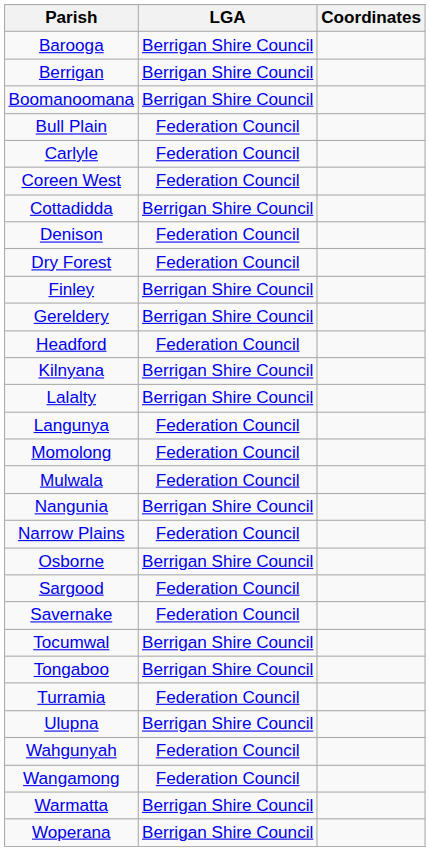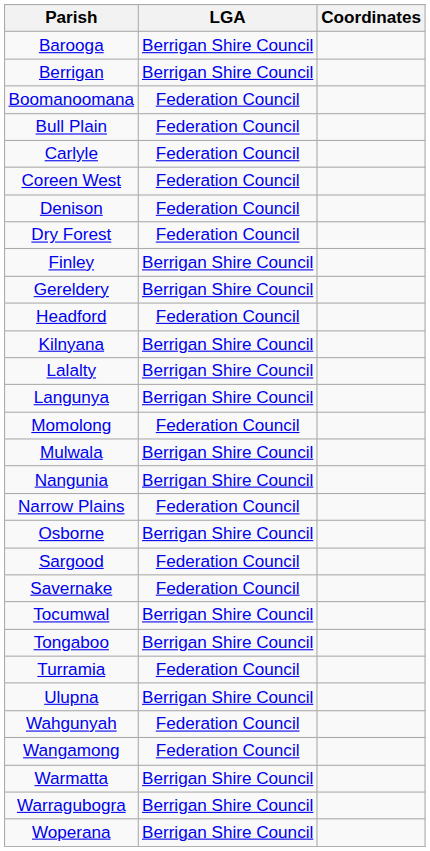 <table class="wikitable" style="text-align:center">
 <tr>
 <th>Parish</th>
 <th>LGA</th>
 <th>Coordinates</th>
 </tr>
 <tr>
 <td><a href='#'>Barooga</a></td>
 <td><a href='#'>Berrigan Shire Council</a></td>
 <td></td>
 </tr>
 <tr>
 <td><a href='#'>Berrigan</a></td>
 <td><a href='#'>Berrigan Shire Council</a></td>
 <td></td>
 </tr>
 <tr>
 <td><a href='#'>Boomanoomana</a></td>
-<td><a href='#'>Berrigan Shire Council</a></td>
+<td><a href='#'>Federation Council</a></td>
 <td></td>
 </tr>
 <tr>
 <td><a href='#'>Bull Plain</a></td>
 <td><a href='#'>Federation Council</a></td>
 <td></td>
 </tr>
 <tr>
 <td><a href='#'>Carlyle</a></td>
 <td><a href='#'>Federation Council</a></td>
 <td></td>
 </tr>
 <tr>
 <td><a href='#'>Coreen West</a></td>
 <td><a href='#'>Federation Council</a></td>
-<td></td>
-</tr>
-<tr>
-<td><a href='#'>Cottadidda</a></td>
-<td><a href='#'>Berrigan Shire Council</a></td>
 <td></td>
 </tr>
 <tr>
 <td><a href='#'>Denison</a></td>
 <td><a href='#'>Federation Council</a></td>
 <td></td>
 </tr>
 <tr>
 <td><a href='#'>Dry Forest</a></td>
 <td><a href='#'>Federation Council</a></td>
 <td></td>
 </tr>
 <tr>
 <td><a href='#'>Finley</a></td>
 <td><a href='#'>Berrigan Shire Council</a></td>
 <td></td>
 </tr>
 <tr>
 <td><a href='#'>Gereldery</a></td>
 <td><a href='#'>Berrigan Shire Council</a></td>
 <td></td>
 </tr>
 <tr>
 <td><a href='#'>Headford</a></td>
 <td><a href='#'>Federation Council</a></td>
 <td></td>
 </tr>
 <tr>
 <td><a href='#'>Kilnyana</a></td>
 <td><a href='#'>Berrigan Shire Council</a></td>
 <td></td>
 </tr>
 <tr>
 <td><a href='#'>Lalalty</a></td>
 <td><a href='#'>Berrigan Shire Council</a></td>
 <td></td>
 </tr>
 <tr>
 <td><a href='#'>Langunya</a></td>
-<td><a href='#'>Federation Council</a></td>
+<td><a href='#'>Berrigan Shire Council</a></td>
 <td></td>
 </tr>
 <tr>
 <td><a href='#'>Momolong</a></td>
 <td><a href='#'>Federation Council</a></td>
 <td></td>
 </tr>
 <tr>
 <td><a href='#'>Mulwala</a></td>
-<td><a href='#'>Federation Council</a></td>
+<td><a href='#'>Berrigan Shire Council</a></td>
 <td></td>
 </tr>
 <tr>
 <td><a href='#'>Nangunia</a></td>
 <td><a href='#'>Berrigan Shire Council</a></td>
 <td></td>
 </tr>
 <tr>
 <td><a href='#'>Narrow Plains</a></td>
 <td><a href='#'>Federation Council</a></td>
 <td></td>
 </tr>
 <tr>
 <td><a href='#'>Osborne</a></td>
 <td><a href='#'>Berrigan Shire Council</a></td>
 <td></td>
 </tr>
 <tr>
 <td><a href='#'>Sargood</a></td>
 <td><a href='#'>Federation Council</a></td>
 <td></td>
 </tr>
 <tr>
 <td><a href='#'>Savernake</a></td>
 <td><a href='#'>Federation Council</a></td>
 <td></td>
 </tr>
 <tr>
 <td><a href='#'>Tocumwal</a></td>
 <td><a href='#'>Berrigan Shire Council</a></td>
 <td></td>
 </tr>
 <tr>
 <td><a href='#'>Tongaboo</a></td>
 <td><a href='#'>Berrigan Shire Council</a></td>
 <td></td>
 </tr>
 <tr>
 <td><a href='#'>Turramia</a></td>
 <td><a href='#'>Federation Council</a></td>
 <td></td>
 </tr>
 <tr>
 <td><a href='#'>Ulupna</a></td>
 <td><a href='#'>Berrigan Shire Council</a></td>
 <td></td>
 </tr>
 <tr>
 <td><a href='#'>Wahgunyah</a></td>
 <td><a href='#'>Federation Council</a></td>
 <td></td>
 </tr>
 <tr>
 <td><a href='#'>Wangamong</a></td>
 <td><a href='#'>Federation Council</a></td>
 <td></td>
 </tr>
 <tr>
 <td><a href='#'>Warmatta</a></td>
 <td><a href='#'>Berrigan Shire Council</a></td>
 <td></td>
 </tr>
 <tr>
+<td><a href='#'>Warragubogra</a></td>
+<td><a href='#'>Berrigan Shire Council</a></td>
+<td></td>
+</tr>
+<tr>
 <td><a href='#'>Woperana</a></td>
 <td><a href='#'>Berrigan Shire Council</a></td>
 <td></td>
 </tr>
 </table>
